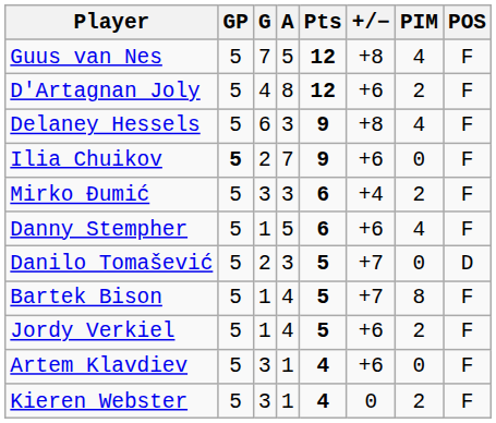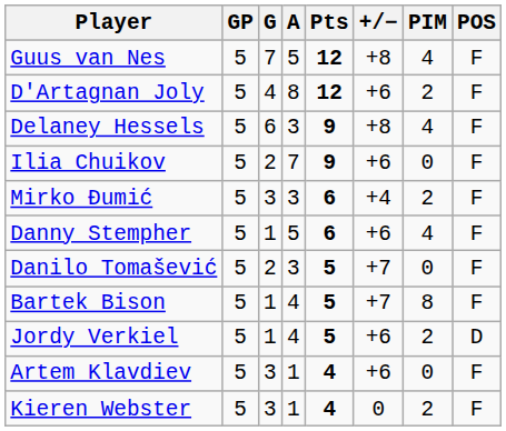 <table class="wikitable sortable" style="text-align:center;">
 <tr>
 <th>Player</th>
 <th>GP</th>
 <th>G</th>
 <th>A</th>
 <th>Pts</th>
 <th>+/−</th>
 <th>PIM</th>
 <th>POS</th>
 </tr>
 <tr>
 <td style="text-align:left;"> <a href='#'>Guus van Nes</a></td>
 <td>5</td>
 <td>7</td>
 <td>5</td>
 <td><strong>12</strong></td>
 <td>+8</td>
 <td>4</td>
 <td>F</td>
 </tr>
 <tr>
 <td style="text-align:left;"> <a href='#'>D'Artagnan Joly</a></td>
 <td>5</td>
 <td>4</td>
 <td>8</td>
 <td><strong>12</strong></td>
 <td>+6</td>
 <td>2</td>
 <td>F</td>
 </tr>
 <tr>
 <td style="text-align:left;"> <a href='#'>Delaney Hessels</a></td>
 <td>5</td>
 <td>6</td>
 <td>3</td>
 <td><strong>9</strong></td>
 <td>+8</td>
 <td>4</td>
 <td>F</td>
 </tr>
 <tr>
 <td style="text-align:left;"> <a href='#'>Ilia Chuikov</a></td>
-<td><strong>5</strong></td>
+<td>5</td>
 <td>2</td>
 <td>7</td>
 <td><strong>9</strong></td>
 <td>+6</td>
 <td>0</td>
 <td>F</td>
 </tr>
 <tr>
 <td style="text-align:left;"> <a href='#'>Mirko Đumić</a></td>
 <td>5</td>
 <td>3</td>
 <td>3</td>
 <td><strong>6</strong></td>
 <td>+4</td>
 <td>2</td>
 <td>F</td>
 </tr>
 <tr>
 <td style="text-align:left;"> <a href='#'>Danny Stempher</a></td>
 <td>5</td>
 <td>1</td>
 <td>5</td>
 <td><strong>6</strong></td>
 <td>+6</td>
 <td>4</td>
 <td>F</td>
 </tr>
 <tr>
 <td style="text-align:left;"> <a href='#'>Danilo Tomašević</a></td>
 <td>5</td>
 <td>2</td>
 <td>3</td>
 <td><strong>5</strong></td>
 <td>+7</td>
 <td>0</td>
-<td>D</td>
+<td>F</td>
 </tr>
 <tr>
 <td style="text-align:left;"> <a href='#'>Bartek Bison</a></td>
 <td>5</td>
 <td>1</td>
 <td>4</td>
 <td><strong>5</strong></td>
 <td>+7</td>
 <td>8</td>
 <td>F</td>
 </tr>
 <tr>
 <td style="text-align:left;"> <a href='#'>Jordy Verkiel</a></td>
 <td>5</td>
 <td>1</td>
 <td>4</td>
 <td><strong>5</strong></td>
 <td>+6</td>
 <td>2</td>
-<td>F</td>
+<td>D</td>
 </tr>
 <tr>
 <td style="text-align:left;"> <a href='#'>Artem Klavdiev</a></td>
 <td>5</td>
 <td>3</td>
 <td>1</td>
 <td><strong>4</strong></td>
 <td>+6</td>
 <td>0</td>
 <td>F</td>
 </tr>
 <tr>
 <td style="text-align:left;"> <a href='#'>Kieren Webster</a></td>
 <td>5</td>
 <td>3</td>
 <td>1</td>
 <td><strong>4</strong></td>
 <td>0</td>
 <td>2</td>
 <td>F</td>
 </tr>
 </table>
